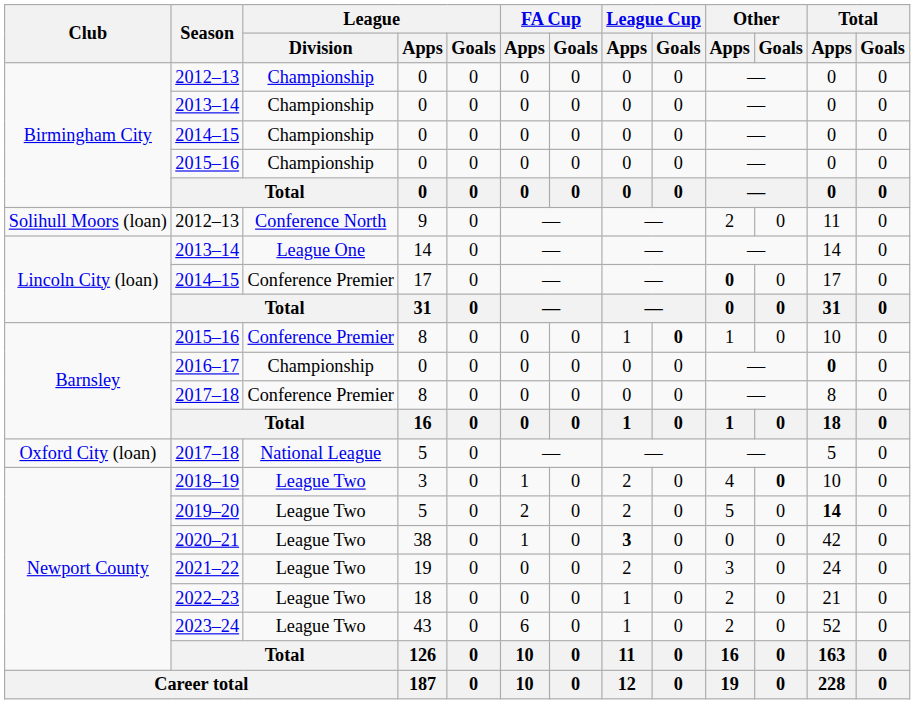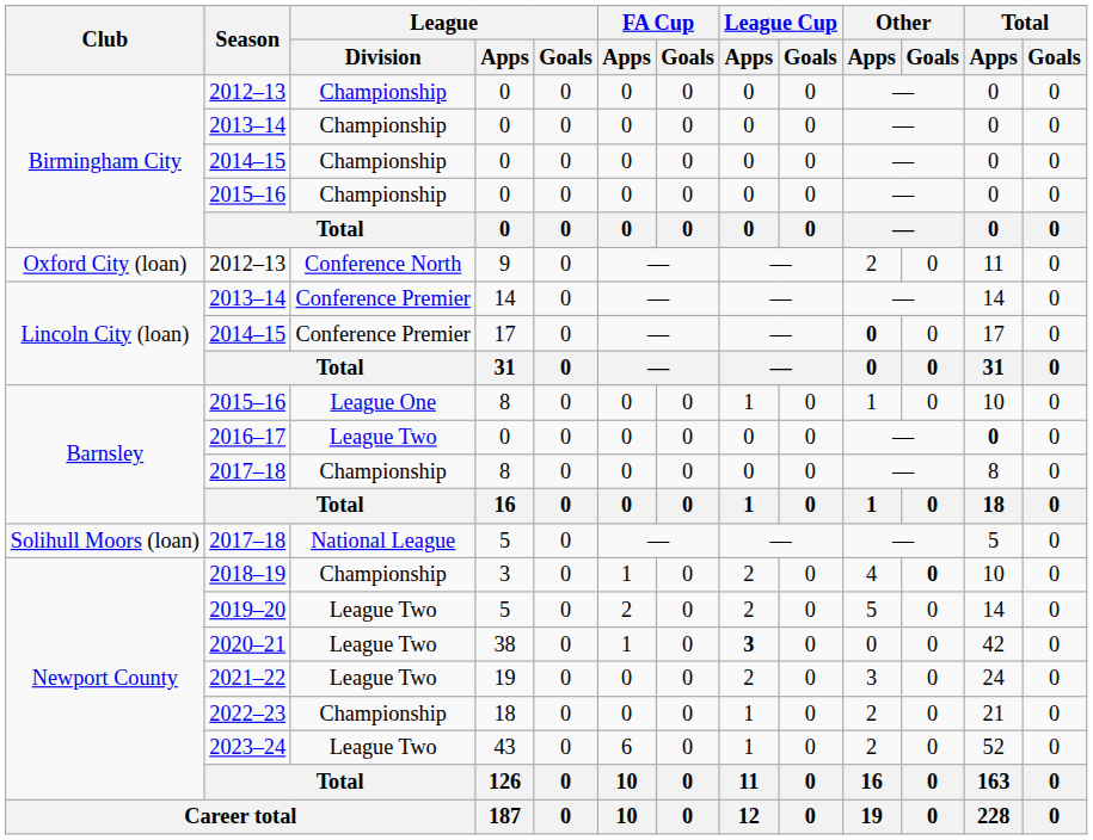 <table class=wikitable style=text-align:center>
 <tr>
 <th rowspan=2>Club</th>
 <th rowspan=2>Season</th>
 <th colspan=3>League</th>
 <th colspan=2><a href='#'>FA Cup</a></th>
 <th colspan=2><a href='#'>League Cup</a></th>
 <th colspan=2>Other</th>
 <th colspan=2>Total</th>
 </tr>
 <tr>
 <th>Division</th>
 <th>Apps</th>
 <th>Goals</th>
 <th>Apps</th>
 <th>Goals</th>
 <th>Apps</th>
 <th>Goals</th>
 <th>Apps</th>
 <th>Goals</th>
 <th>Apps</th>
 <th>Goals</th>
 </tr>
 <tr>
 <td rowspan=5><a href='#'>Birmingham City</a></td>
 <td><a href='#'>2012–13</a></td>
 <td><a href='#'>Championship</a></td>
 <td>0</td>
 <td>0</td>
 <td>0</td>
 <td>0</td>
 <td>0</td>
 <td>0</td>
 <td colspan=2>—</td>
 <td>0</td>
 <td>0</td>
 </tr>
 <tr>
 <td><a href='#'>2013–14</a></td>
 <td>Championship</td>
 <td>0</td>
 <td>0</td>
 <td>0</td>
 <td>0</td>
 <td>0</td>
 <td>0</td>
 <td colspan=2>—</td>
 <td>0</td>
 <td>0</td>
 </tr>
 <tr>
 <td><a href='#'>2014–15</a></td>
 <td>Championship</td>
 <td>0</td>
 <td>0</td>
 <td>0</td>
 <td>0</td>
 <td>0</td>
 <td>0</td>
 <td colspan=2>—</td>
 <td>0</td>
 <td>0</td>
 </tr>
 <tr>
 <td><a href='#'>2015–16</a></td>
 <td>Championship</td>
 <td>0</td>
 <td>0</td>
 <td>0</td>
 <td>0</td>
 <td>0</td>
 <td>0</td>
 <td colspan=2>—</td>
 <td>0</td>
 <td>0</td>
 </tr>
 <tr>
 <th colspan=2>Total</th>
 <th>0</th>
 <th>0</th>
 <th>0</th>
 <th>0</th>
 <th>0</th>
 <th>0</th>
 <th colspan=2>—</th>
 <th>0</th>
 <th>0</th>
 </tr>
 <tr>
-<td><a href='#'>Solihull Moors</a> (loan)</td>
+<td><a href='#'>Oxford City</a> (loan)</td>
 <td>2012–13</td>
 <td><a href='#'>Conference North</a></td>
 <td>9</td>
 <td>0</td>
 <td colspan=2>—</td>
 <td colspan=2>—</td>
 <td>2</td>
 <td>0</td>
 <td>11</td>
 <td>0</td>
 </tr>
 <tr>
 <td rowspan=3><a href='#'>Lincoln City</a> (loan)</td>
 <td><a href='#'>2013–14</a></td>
-<td><a href='#'>League One</a></td>
+<td><a href='#'>Conference Premier</a></td>
 <td>14</td>
 <td>0</td>
 <td colspan=2>—</td>
 <td colspan=2>—</td>
 <td colspan=2>—</td>
 <td>14</td>
 <td>0</td>
 </tr>
 <tr>
 <td><a href='#'>2014–15</a></td>
 <td>Conference Premier</td>
 <td>17</td>
 <td>0</td>
 <td colspan=2>—</td>
 <td colspan=2>—</td>
 <td><strong>0</strong></td>
 <td>0</td>
 <td>17</td>
 <td>0</td>
 </tr>
 <tr>
 <th colspan=2>Total</th>
 <th>31</th>
 <th>0</th>
 <th colspan=2>—</th>
 <th colspan=2>—</th>
 <th>0</th>
 <th>0</th>
 <th>31</th>
 <th>0</th>
 </tr>
 <tr>
 <td rowspan=4><a href='#'>Barnsley</a></td>
 <td><a href='#'>2015–16</a></td>
-<td><a href='#'>Conference Premier</a></td>
+<td><a href='#'>League One</a></td>
 <td>8</td>
 <td>0</td>
 <td>0</td>
 <td>0</td>
 <td>1</td>
-<td><strong>0</strong></td>
+<td>0</td>
 <td>1</td>
 <td>0</td>
 <td>10</td>
 <td>0</td>
 </tr>
 <tr>
 <td><a href='#'>2016–17</a></td>
-<td>Championship</td>
+<td><a href='#'>League Two</a></td>
 <td>0</td>
 <td>0</td>
 <td>0</td>
 <td>0</td>
 <td>0</td>
 <td>0</td>
 <td colspan=2>—</td>
 <td><strong>0</strong></td>
 <td>0</td>
 </tr>
 <tr>
 <td><a href='#'>2017–18</a></td>
-<td>Conference Premier</td>
+<td>Championship</td>
 <td>8</td>
 <td>0</td>
 <td>0</td>
 <td>0</td>
 <td>0</td>
 <td>0</td>
 <td colspan=2>—</td>
 <td>8</td>
 <td>0</td>
 </tr>
 <tr>
 <th colspan=2>Total</th>
 <th>16</th>
 <th>0</th>
 <th>0</th>
 <th>0</th>
 <th>1</th>
 <th>0</th>
 <th>1</th>
 <th>0</th>
 <th>18</th>
 <th>0</th>
 </tr>
 <tr>
-<td><a href='#'>Oxford City</a> (loan)</td>
+<td><a href='#'>Solihull Moors</a> (loan)</td>
 <td><a href='#'>2017–18</a></td>
 <td><a href='#'>National League</a></td>
 <td>5</td>
 <td>0</td>
 <td colspan=2>—</td>
 <td colspan=2>—</td>
 <td colspan=2>—</td>
 <td>5</td>
 <td>0</td>
 </tr>
 <tr>
 <td rowspan="7"><a href='#'>Newport County</a></td>
 <td><a href='#'>2018–19</a></td>
-<td><a href='#'>League Two</a></td>
+<td>Championship</td>
 <td>3</td>
 <td>0</td>
 <td>1</td>
 <td>0</td>
 <td>2</td>
 <td>0</td>
 <td>4</td>
 <td><strong>0</strong></td>
 <td>10</td>
 <td>0</td>
 </tr>
 <tr>
 <td><a href='#'>2019–20</a></td>
 <td>League Two</td>
 <td>5</td>
 <td>0</td>
 <td>2</td>
 <td>0</td>
 <td>2</td>
 <td>0</td>
 <td>5</td>
 <td>0</td>
-<td><strong>14</strong></td>
+<td>14</td>
 <td>0</td>
 </tr>
 <tr>
 <td><a href='#'>2020–21</a></td>
 <td>League Two</td>
 <td>38</td>
 <td>0</td>
 <td>1</td>
 <td>0</td>
 <td><strong>3</strong></td>
 <td>0</td>
 <td>0</td>
 <td>0</td>
 <td>42</td>
 <td>0</td>
 </tr>
 <tr>
 <td><a href='#'>2021–22</a></td>
 <td>League Two</td>
 <td>19</td>
 <td>0</td>
 <td>0</td>
 <td>0</td>
 <td>2</td>
 <td>0</td>
 <td>3</td>
 <td>0</td>
 <td>24</td>
 <td>0</td>
 </tr>
 <tr>
 <td><a href='#'>2022–23</a></td>
-<td>League Two</td>
+<td>Championship</td>
 <td>18</td>
 <td>0</td>
 <td>0</td>
 <td>0</td>
 <td>1</td>
 <td>0</td>
 <td>2</td>
 <td>0</td>
 <td>21</td>
 <td>0</td>
 </tr>
 <tr>
 <td><a href='#'>2023–24</a></td>
 <td>League Two</td>
 <td>43</td>
 <td>0</td>
 <td>6</td>
 <td>0</td>
 <td>1</td>
 <td>0</td>
 <td>2</td>
 <td>0</td>
 <td>52</td>
 <td>0</td>
 </tr>
 <tr>
 <th colspan=2>Total</th>
 <th>126</th>
 <th>0</th>
 <th>10</th>
 <th>0</th>
 <th>11</th>
 <th>0</th>
 <th>16</th>
 <th>0</th>
 <th>163</th>
 <th>0</th>
 </tr>
 <tr>
 <th colspan=3>Career total</th>
 <th>187</th>
 <th>0</th>
 <th>10</th>
 <th>0</th>
 <th>12</th>
 <th>0</th>
 <th>19</th>
 <th>0</th>
 <th>228</th>
 <th>0</th>
 </tr>
 </table>
